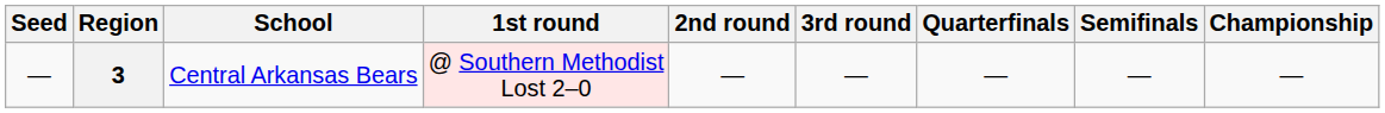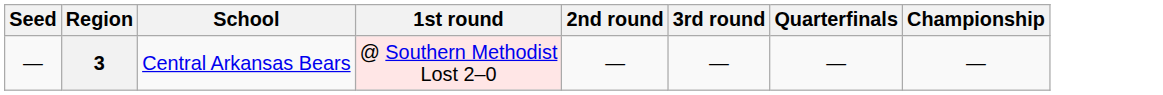 <table class="sortable wikitable" style="white-space:nowrap; text-align:center; ">
 <tr>
 <th>Seed</th>
 <th>Region</th>
 <th>School</th>
 <th>1st round</th>
 <th>2nd round</th>
 <th>3rd round</th>
 <th>Quarterfinals</th>
-<th>Semifinals</th>
 <th>Championship</th>
 </tr>
 <tr>
 <td>—</td>
 <th>3</th>
 <td><a href='#'>Central Arkansas Bears</a></td>
 <td style="background:#FFE6E6;">@ <a href='#'>Southern Methodist</a><br>Lost 2–0</td>
 <td>—</td>
 <td>—</td>
 <td>—</td>
 <td>—</td>
-<td>—</td>
 </tr>
 </table>
